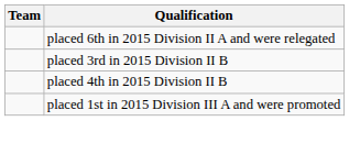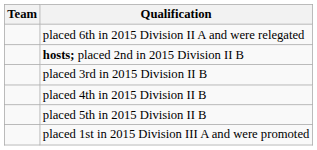 <table class="wikitable">
 <tr>
 <th>Team</th>
 <th>Qualification</th>
 </tr>
 <tr>
 <td></td>
 <td>placed 6th in 2015 Division II A and were relegated</td>
 </tr>
 <tr>
 <td></td>
+<td><strong>hosts;</strong> placed 2nd in 2015 Division II B</td>
+</tr>
+<tr>
+<td></td>
 <td>placed 3rd in 2015 Division II B</td>
 </tr>
 <tr>
 <td></td>
 <td>placed 4th in 2015 Division II B</td>
 </tr>
 <tr>
 <td></td>
+<td>placed 5th in 2015 Division II B</td>
+</tr>
+<tr>
+<td></td>
 <td>placed 1st in 2015 Division III A and were promoted</td>
 </tr>
 </table>
